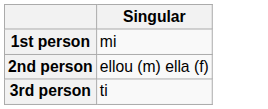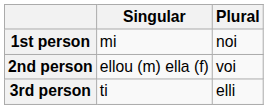 <table class="wikitable">
 <tr>
 <th></th>
 <th>Singular</th>
+<th>Plural</th>
 </tr>
 <tr>
 <th>1st person</th>
 <td>mi</td>
+<td>noi</td>
 </tr>
 <tr>
 <th>2nd person</th>
 <td>ellou (m) ella (f)</td>
+<td>voi</td>
 </tr>
 <tr>
 <th>3rd person</th>
 <td>ti</td>
+<td>elli</td>
 </tr>
 </table>
